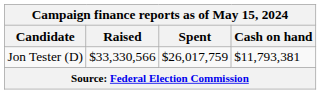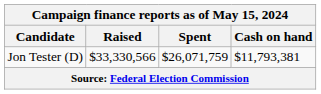 <table class="wikitable sortable">
 <tr>
 <th colspan=4>Campaign finance reports as of May 15, 2024</th>
 </tr>
 <tr style="text-align:center;">
 <th>Candidate</th>
 <th>Raised</th>
 <th>Spent</th>
 <th>Cash on hand</th>
 </tr>
 <tr>
 <td>Jon Tester (D)</td>
 <td>$33,330,566</td>
-<td>$26,017,759</td>
+<td>$26,071,759</td>
 <td>$11,793,381</td>
 </tr>
 <tr>
 <th colspan="4"><small>Source: <a href='#'>Federal Election Commission</a></small></th>
 </tr>
 </table>
